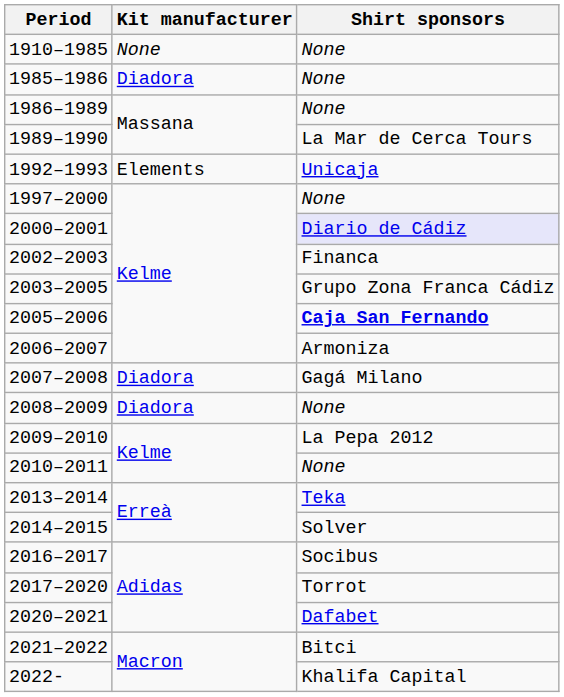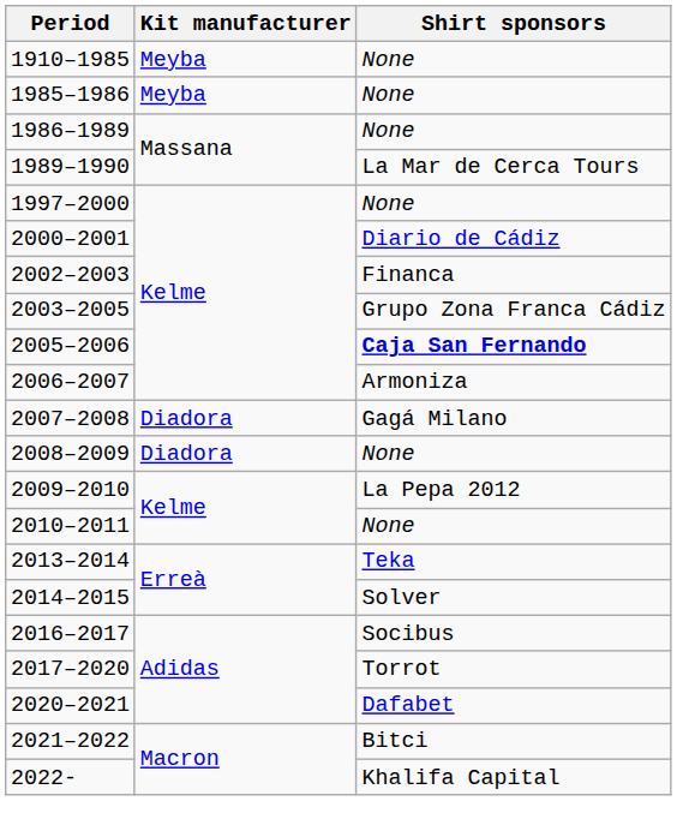 <table class="wikitable">
 <tr>
 <th>Period</th>
 <th>Kit manufacturer</th>
 <th>Shirt sponsors</th>
 </tr>
 <tr>
 <td>1910–1985</td>
-<td><em>None</em></td>
+<td><a href='#'>Meyba</a></td>
 <td><em>None</em></td>
 </tr>
 <tr>
 <td>1985–1986</td>
-<td><a href='#'>Diadora</a></td>
+<td><a href='#'>Meyba</a></td>
 <td><em>None</em></td>
 </tr>
 <tr>
 <td>1986–1989</td>
 <td rowspan="2">Massana</td>
 <td><em>None</em></td>
 </tr>
 <tr>
 <td>1989–1990</td>
 <td>La Mar de Cerca Tours</td>
 </tr>
 <tr>
-<td>1992–1993</td>
-<td>Elements</td>
-<td><a href='#'>Unicaja</a></td>
-</tr>
-<tr>
 <td>1997–2000</td>
 <td rowspan="6"><a href='#'>Kelme</a></td>
 <td><em>None</em></td>
 </tr>
 <tr>
 <td>2000–2001</td>
-<td style="background: lavender;"><a href='#'>Diario de Cádiz</a></td>
+<td><a href='#'>Diario de Cádiz</a></td>
 </tr>
 <tr>
 <td>2002–2003</td>
 <td>Financa</td>
 </tr>
 <tr>
 <td>2003–2005</td>
 <td>Grupo Zona Franca Cádiz</td>
 </tr>
 <tr>
 <td>2005–2006</td>
 <td><strong><a href='#'>Caja San Fernando</a></strong></td>
 </tr>
 <tr>
 <td>2006–2007</td>
 <td>Armoniza</td>
 </tr>
 <tr>
 <td>2007–2008</td>
 <td><a href='#'>Diadora</a></td>
 <td>Gagá Milano</td>
 </tr>
 <tr>
 <td>2008–2009</td>
 <td><a href='#'>Diadora</a></td>
 <td><em>None</em></td>
 </tr>
 <tr>
 <td>2009–2010</td>
 <td rowspan="2"><a href='#'>Kelme</a></td>
 <td>La Pepa 2012</td>
 </tr>
 <tr>
 <td>2010–2011</td>
 <td><em>None</em></td>
 </tr>
 <tr>
 <td>2013–2014</td>
 <td rowspan="2"><a href='#'>Erreà</a></td>
 <td><a href='#'>Teka</a></td>
 </tr>
 <tr>
 <td>2014–2015</td>
 <td>Solver</td>
 </tr>
 <tr>
 <td>2016–2017</td>
 <td rowspan="3"><a href='#'>Adidas</a></td>
 <td>Socibus</td>
 </tr>
 <tr>
 <td>2017–2020</td>
 <td>Torrot</td>
 </tr>
 <tr>
 <td>2020–2021</td>
 <td><a href='#'>Dafabet</a></td>
 </tr>
 <tr>
 <td>2021–2022</td>
 <td rowspan="2"><a href='#'>Macron</a></td>
 <td>Bitci</td>
 </tr>
 <tr>
 <td>2022-</td>
 <td>Khalifa Capital</td>
 </tr>
 </table>
